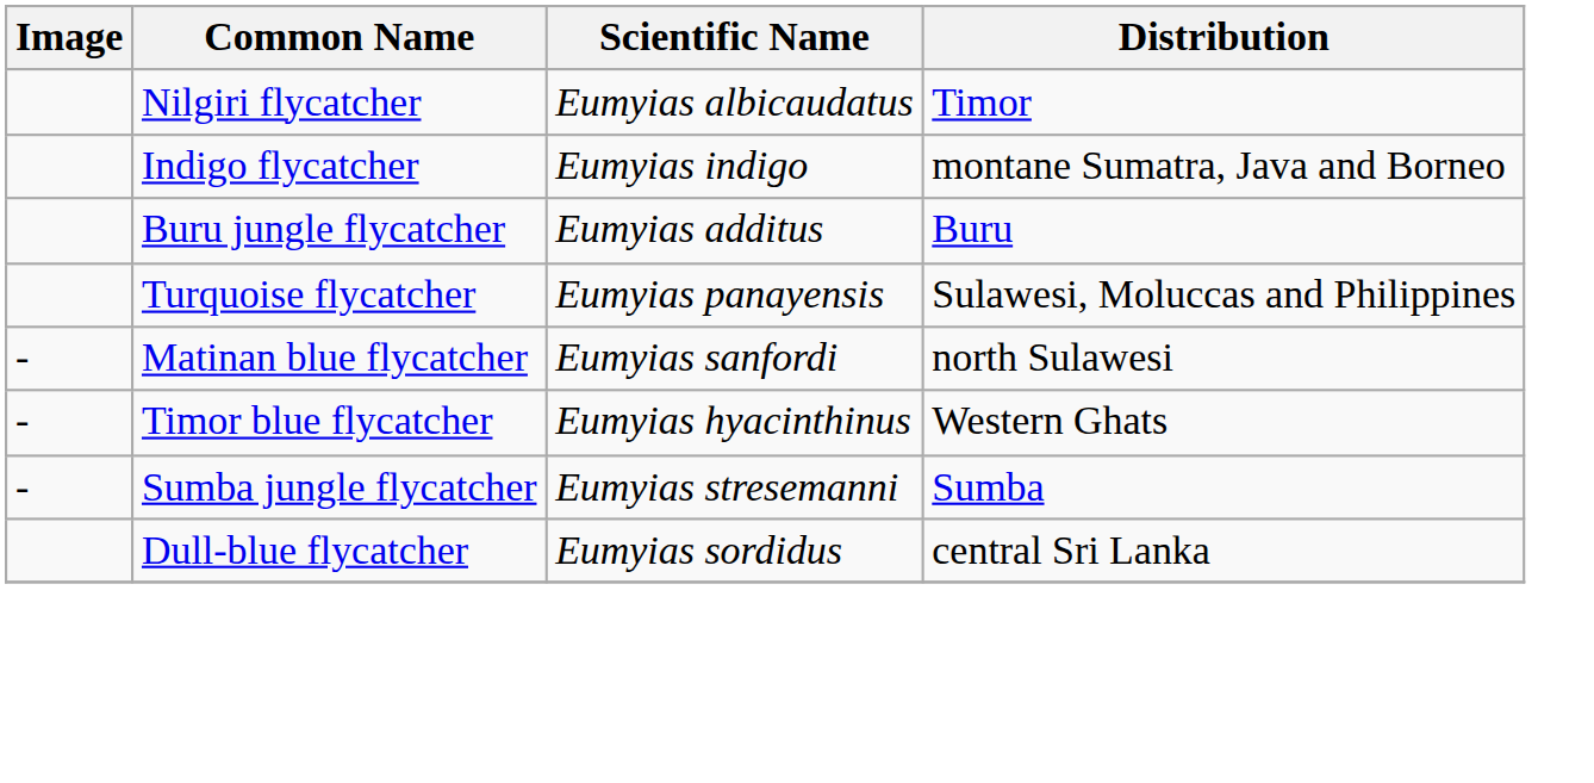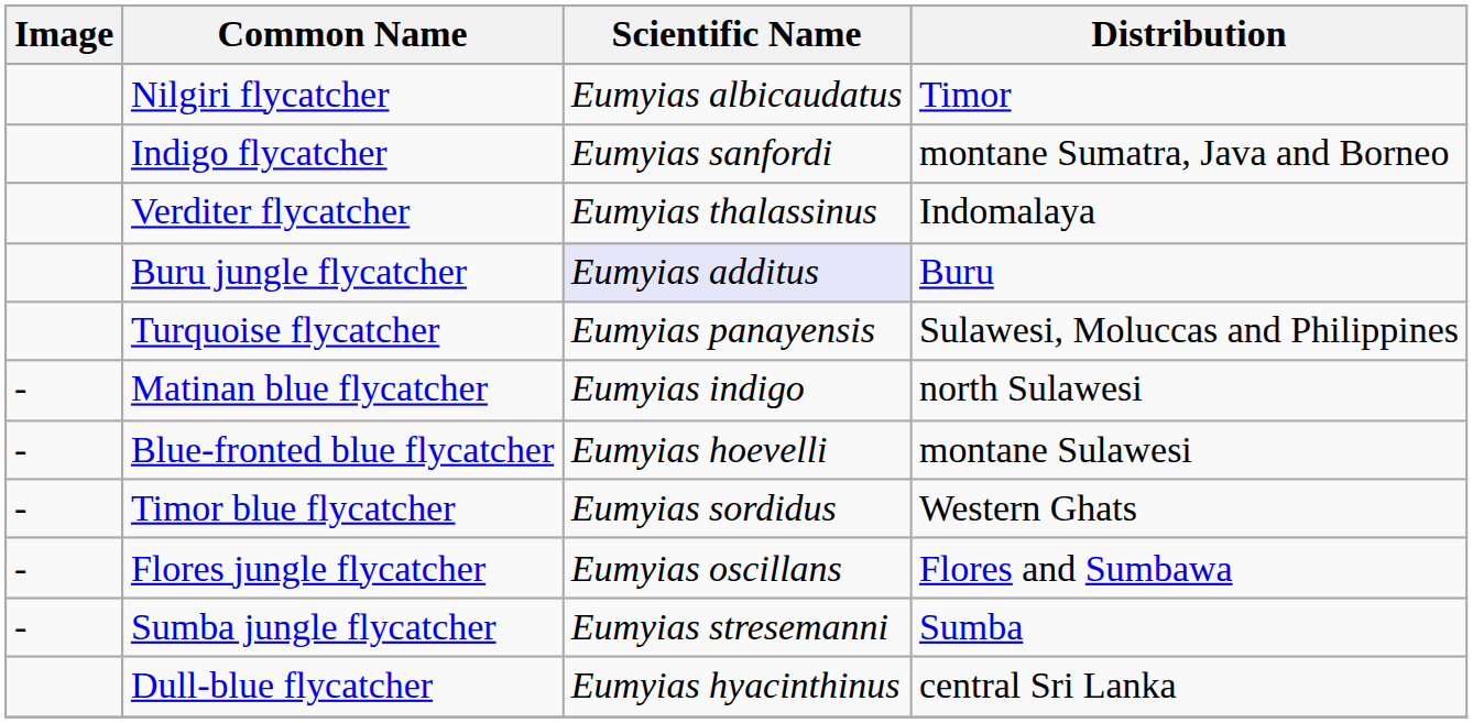 <table class="wikitable">
 <tr>
 <th>Image</th>
 <th>Common Name</th>
 <th>Scientific Name</th>
 <th>Distribution</th>
 </tr>
 <tr>
 <td></td>
 <td><a href='#'>Nilgiri flycatcher</a></td>
 <td><em>Eumyias albicaudatus</em></td>
 <td><a href='#'>Timor</a></td>
 </tr>
 <tr>
 <td></td>
 <td><a href='#'>Indigo flycatcher</a></td>
-<td><em>Eumyias indigo</em></td>
+<td><em>Eumyias sanfordi</em></td>
 <td>montane Sumatra, Java and Borneo</td>
 </tr>
 <tr>
 <td></td>
+<td><a href='#'>Verditer flycatcher</a></td>
+<td><em>Eumyias thalassinus</em></td>
+<td>Indomalaya</td>
+</tr>
+<tr>
+<td></td>
 <td><a href='#'>Buru jungle flycatcher</a></td>
-<td><em>Eumyias additus</em></td>
+<td style="background: lavender;"><em>Eumyias additus</em></td>
 <td><a href='#'>Buru</a></td>
 </tr>
 <tr>
 <td></td>
 <td><a href='#'>Turquoise flycatcher</a></td>
 <td><em>Eumyias panayensis</em></td>
 <td>Sulawesi, Moluccas and Philippines</td>
 </tr>
 <tr>
 <td>-</td>
 <td><a href='#'>Matinan blue flycatcher</a></td>
-<td><em>Eumyias sanfordi</em></td>
+<td><em>Eumyias indigo</em></td>
 <td>north Sulawesi</td>
 </tr>
 <tr>
 <td>-</td>
+<td><a href='#'>Blue-fronted blue flycatcher</a></td>
+<td><em>Eumyias hoevelli</em></td>
+<td>montane Sulawesi</td>
+</tr>
+<tr>
+<td>-</td>
 <td><a href='#'>Timor blue flycatcher</a></td>
-<td><em>Eumyias hyacinthinus</em></td>
+<td><em>Eumyias sordidus</em></td>
 <td>Western Ghats</td>
+</tr>
+<tr>
+<td>-</td>
+<td><a href='#'>Flores jungle flycatcher</a></td>
+<td><em>Eumyias oscillans</em></td>
+<td><a href='#'>Flores</a> and <a href='#'>Sumbawa</a></td>
 </tr>
 <tr>
 <td>-</td>
 <td><a href='#'>Sumba jungle flycatcher</a></td>
 <td><em>Eumyias stresemanni</em></td>
 <td><a href='#'>Sumba</a></td>
 </tr>
 <tr>
 <td></td>
 <td><a href='#'>Dull-blue flycatcher</a></td>
-<td><em>Eumyias sordidus</em></td>
+<td><em>Eumyias hyacinthinus</em></td>
 <td>central Sri Lanka</td>
 </tr>
 <tr>
 </tr>
 </table>
